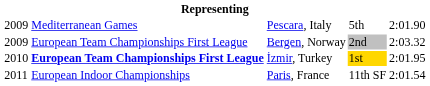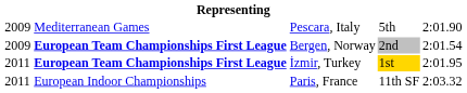 <table>
 <tr>
 <th colspan="6">Representing </th>
 </tr>
 <tr>
 <td>2009</td>
 <td><a href='#'>Mediterranean Games</a></td>
 <td><a href='#'>Pescara</a>, Italy</td>
 <td>5th</td>
 <td>2:01.90</td>
 </tr>
 <tr>
 <td>2009</td>
-<td><a href='#'>European Team Championships First League</a></td>
+<td><strong><a href='#'>European Team Championships First League</a></strong></td>
 <td><a href='#'>Bergen</a>, Norway</td>
 <td bgcolor=silver>2nd</td>
-<td>2:03.32</td>
+<td>2:01.54</td>
 </tr>
 <tr>
-<td>2010</td>
+<td>2011</td>
 <td><strong><a href='#'>European Team Championships First League</a></strong></td>
 <td><a href='#'>İzmir</a>, Turkey</td>
 <td bgcolor=gold>1st</td>
 <td>2:01.95</td>
 </tr>
 <tr>
 <td>2011</td>
 <td><a href='#'>European Indoor Championships</a></td>
 <td><a href='#'>Paris</a>, France</td>
 <td>11th SF</td>
-<td>2:01.54</td>
+<td>2:03.32</td>
 </tr>
 </table>
